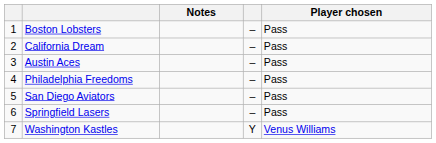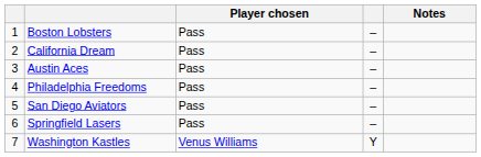 <table class="wikitable" style="text-align:left">
 <tr>
 <th width="20px"></th>
 <th width="200px"></th>
+<th width="250px">Player chosen</th>
+<th width="20px"></th>
 <th width="120px">Notes</th>
-<th width="20px"></th>
-<th width="250px">Player chosen</th>
 </tr>
 <tr>
 <td style="text-align:center">1</td>
 <td><a href='#'>Boston Lobsters</a></td>
+<td>Pass</td>
+<td style="text-align:center">–</td>
 <td></td>
-<td style="text-align:center">–</td>
-<td>Pass</td>
 </tr>
 <tr>
 <td style="text-align:center">2</td>
 <td><a href='#'>California Dream</a></td>
+<td>Pass</td>
+<td style="text-align:center">–</td>
 <td></td>
-<td style="text-align:center">–</td>
-<td>Pass</td>
 </tr>
 <tr>
 <td style="text-align:center">3</td>
 <td><a href='#'>Austin Aces</a></td>
+<td>Pass</td>
+<td style="text-align:center">–</td>
 <td></td>
-<td style="text-align:center">–</td>
-<td>Pass</td>
 </tr>
 <tr>
 <td style="text-align:center">4</td>
 <td><a href='#'>Philadelphia Freedoms</a></td>
+<td>Pass</td>
+<td style="text-align:center">–</td>
 <td></td>
-<td style="text-align:center">–</td>
-<td>Pass</td>
 </tr>
 <tr>
 <td style="text-align:center">5</td>
 <td><a href='#'>San Diego Aviators</a></td>
+<td>Pass</td>
+<td style="text-align:center">–</td>
 <td></td>
-<td style="text-align:center">–</td>
-<td>Pass</td>
 </tr>
 <tr>
 <td style="text-align:center">6</td>
 <td><a href='#'>Springfield Lasers</a></td>
+<td>Pass</td>
+<td style="text-align:center">–</td>
 <td></td>
-<td style="text-align:center">–</td>
-<td>Pass</td>
 </tr>
 <tr>
 <td style="text-align:center">7</td>
 <td><a href='#'>Washington Kastles</a></td>
+<td> <a href='#'>Venus Williams</a></td>
+<td style="text-align:center">Y</td>
 <td></td>
-<td style="text-align:center">Y</td>
-<td> <a href='#'>Venus Williams</a></td>
 </tr>
 </table>
